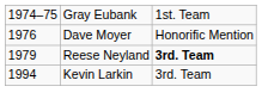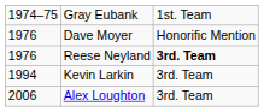 <table class= "wikitable">
 <tr>
 <td>1974–75</td>
 <td>Gray Eubank</td>
 <td>1st. Team</td>
 </tr>
 <tr>
 <td>1976</td>
 <td>Dave Moyer</td>
 <td>Honorific Mention</td>
 </tr>
 <tr>
-<td>1979</td>
+<td>1976</td>
 <td>Reese Neyland</td>
 <td><strong>3rd. Team</strong></td>
 </tr>
 <tr>
 <td>1994</td>
 <td>Kevin Larkin</td>
 <td>3rd. Team</td>
 </tr>
+<tr>
+<td>2006</td>
+<td><a href='#'>Alex Loughton</a></td>
+<td>3rd. Team</td>
+</tr>
 </table>
